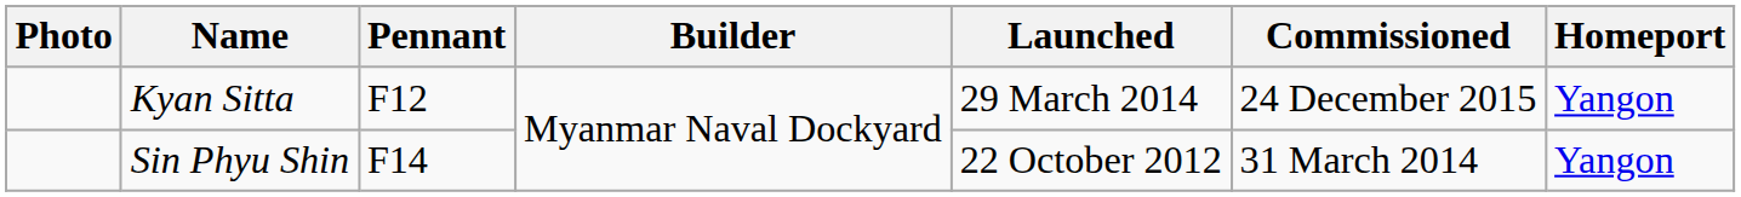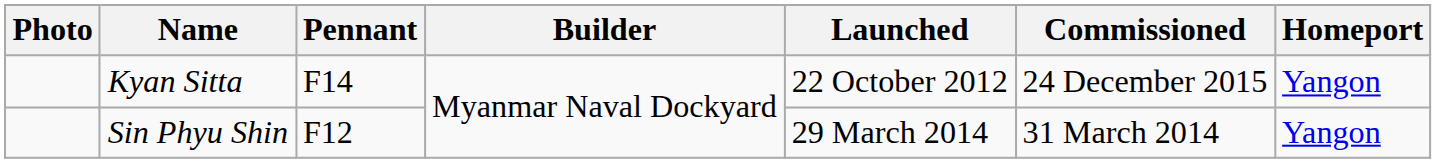 <table class="wikitable">
 <tr>
 <th>Photo</th>
 <th>Name</th>
 <th>Pennant</th>
 <th>Builder</th>
 <th>Launched</th>
 <th>Commissioned</th>
 <th>Homeport</th>
 </tr>
 <tr>
 <td></td>
 <td><em>Kyan Sitta</em></td>
-<td>F12</td>
+<td>F14</td>
 <td rowspan=2 align=center>Myanmar Naval Dockyard</td>
-<td>29 March 2014</td>
+<td>22 October 2012</td>
 <td>24 December 2015</td>
 <td><a href='#'>Yangon</a></td>
 </tr>
 <tr>
 <td></td>
 <td><em>Sin Phyu Shin</em></td>
-<td>F14</td>
-<td>22 October 2012</td>
+<td>F12</td>
+<td>29 March 2014</td>
 <td>31 March 2014</td>
 <td><a href='#'>Yangon</a></td>
 </tr>
 </table>
